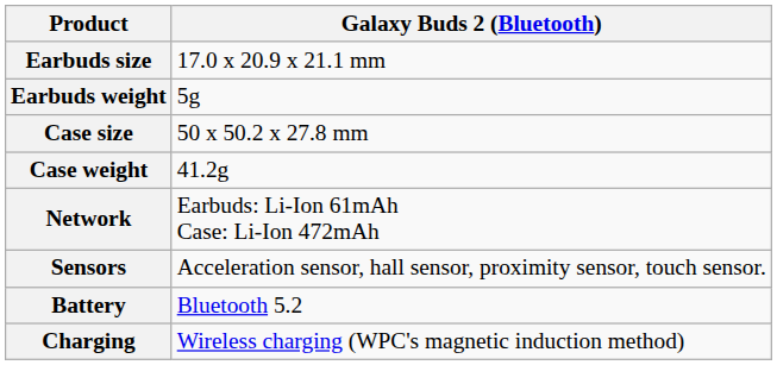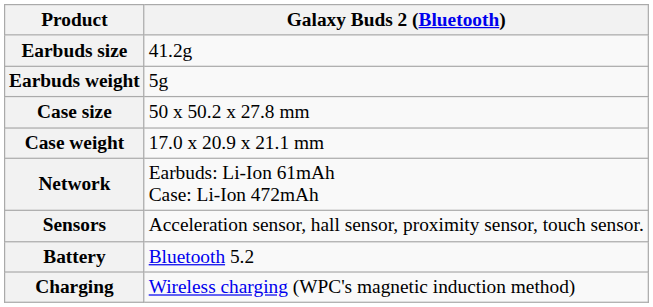 <table class="wikitable">
 <tr>
 <th><strong>Product</strong></th>
 <th>Galaxy Buds 2 (<a href='#'>Bluetooth</a>)</th>
 </tr>
 <tr>
 <th><strong>Earbuds size</strong></th>
-<td>17.0 x 20.9 x 21.1 mm</td>
+<td>41.2g</td>
 </tr>
 <tr>
 <th><strong>Earbuds weight</strong></th>
 <td>5g</td>
 </tr>
 <tr>
 <th><strong>Case size</strong></th>
 <td>50 x 50.2 x 27.8 mm</td>
 </tr>
 <tr>
 <th><strong>Case weight</strong></th>
-<td>41.2g</td>
+<td>17.0 x 20.9 x 21.1 mm</td>
 </tr>
 <tr>
 <th><strong>Network</strong></th>
 <td>Earbuds: Li-Ion 61mAh<br>Case: Li-Ion 472mAh</td>
 </tr>
 <tr>
 <th><strong>Sensors</strong></th>
 <td>Acceleration sensor, hall sensor, proximity sensor, touch sensor.</td>
 </tr>
 <tr>
 <th><strong>Battery</strong></th>
 <td><a href='#'>Bluetooth</a> 5.2</td>
 </tr>
 <tr>
 <th><strong>Charging</strong></th>
 <td><a href='#'>Wireless charging</a> (WPC's magnetic induction method)</td>
 </tr>
 </table>
